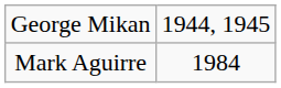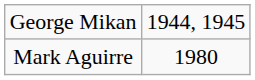 <table class="wikitable" style="text-align:center">
 <tr>
 <td>George Mikan</td>
 <td>1944, 1945</td>
 </tr>
 <tr>
 <td>Mark Aguirre</td>
-<td>1984</td>
+<td>1980</td>
 </tr>
 </table>
